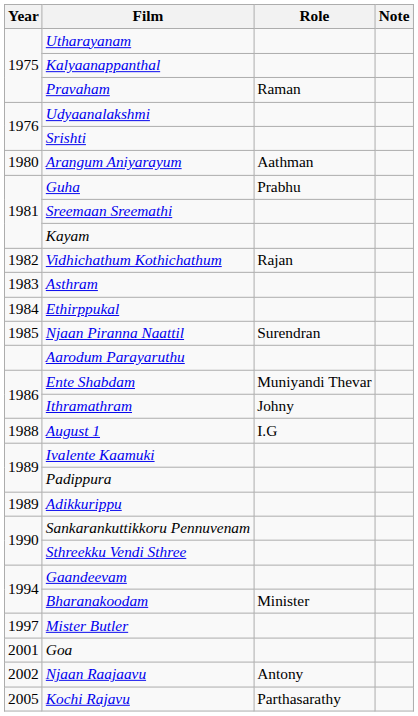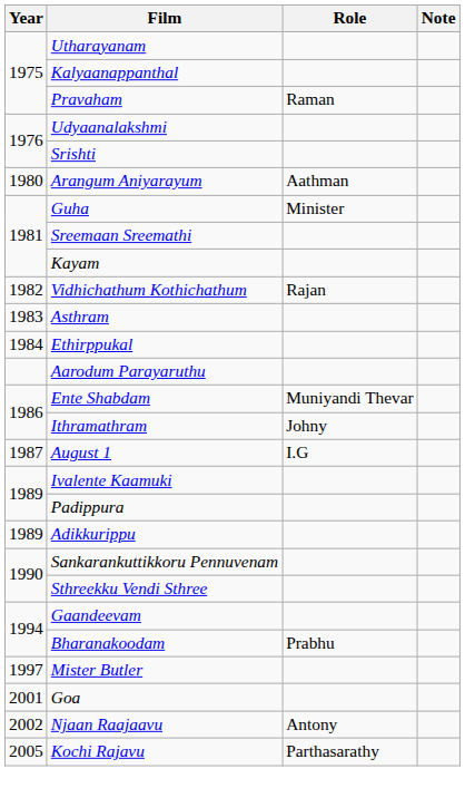 <table class="wikitable">
 <tr>
 <th>Year</th>
 <th>Film</th>
 <th>Role</th>
 <th>Note</th>
 </tr>
 <tr>
 <td rowspan="3">1975</td>
 <td><em><a href='#'>Utharayanam</a></em></td>
 <td></td>
 <td></td>
 </tr>
 <tr>
 <td><em><a href='#'>Kalyaanappanthal</a></em></td>
 <td></td>
 <td></td>
 </tr>
 <tr>
 <td><em><a href='#'>Pravaham</a></em></td>
 <td>Raman</td>
 <td></td>
 </tr>
 <tr>
 <td rowspan="2">1976</td>
 <td><em><a href='#'>Udyaanalakshmi</a></em></td>
 <td></td>
 <td></td>
 </tr>
 <tr>
 <td><em><a href='#'>Srishti</a></em></td>
 <td></td>
 <td></td>
 </tr>
 <tr>
 <td>1980</td>
 <td><em><a href='#'>Arangum Aniyarayum</a></em></td>
 <td>Aathman</td>
 <td></td>
 </tr>
 <tr>
 <td rowspan="3">1981</td>
 <td><em><a href='#'>Guha</a></em></td>
-<td>Prabhu</td>
+<td>Minister</td>
 <td></td>
 </tr>
 <tr>
 <td><em><a href='#'>Sreemaan Sreemathi</a></em></td>
 <td></td>
 <td></td>
 </tr>
 <tr>
 <td><em>Kayam</em></td>
 <td></td>
 <td></td>
 </tr>
 <tr>
 <td>1982</td>
 <td><em><a href='#'>Vidhichathum Kothichathum</a></em></td>
 <td>Rajan</td>
 <td></td>
 </tr>
 <tr>
 <td>1983</td>
 <td><em><a href='#'>Asthram</a></em></td>
 <td></td>
 <td></td>
 </tr>
 <tr>
 <td>1984</td>
 <td><em><a href='#'>Ethirppukal</a></em></td>
 <td></td>
 <td></td>
 </tr>
 <tr>
-<td>1985</td>
-<td><em><a href='#'>Njaan Piranna Naattil</a></em></td>
-<td>Surendran</td>
-<td></td>
-</tr>
-<tr>
 <td></td>
 <td><em><a href='#'>Aarodum Parayaruthu</a></em></td>
 <td></td>
 <td></td>
 </tr>
 <tr>
 <td rowspan="2">1986</td>
 <td><em><a href='#'>Ente Shabdam</a></em></td>
 <td>Muniyandi Thevar</td>
 <td></td>
 </tr>
 <tr>
 <td><em><a href='#'>Ithramathram</a></em></td>
 <td>Johny</td>
 <td></td>
 </tr>
 <tr>
-<td>1988</td>
+<td>1987</td>
 <td><em><a href='#'>August 1</a></em></td>
 <td>I.G</td>
 <td></td>
 </tr>
 <tr>
 <td rowspan="2">1989</td>
 <td><em><a href='#'>Ivalente Kaamuki</a></em></td>
 <td></td>
 <td></td>
 </tr>
 <tr>
 <td><em>Padippura</em></td>
 <td></td>
 <td></td>
 </tr>
 <tr>
 <td>1989</td>
 <td><em><a href='#'>Adikkurippu</a></em></td>
 <td></td>
 <td></td>
 </tr>
 <tr>
 <td rowspan="2">1990</td>
 <td><em>Sankarankuttikkoru Pennuvenam</em></td>
 <td></td>
 <td></td>
 </tr>
 <tr>
 <td><em><a href='#'>Sthreekku Vendi Sthree</a></em></td>
 <td></td>
 <td></td>
 </tr>
 <tr>
 <td rowspan="2">1994</td>
 <td><em><a href='#'>Gaandeevam</a></em></td>
 <td></td>
 <td></td>
 </tr>
 <tr>
 <td><em><a href='#'>Bharanakoodam</a></em></td>
-<td>Minister</td>
+<td>Prabhu</td>
 <td></td>
 </tr>
 <tr>
 <td>1997</td>
 <td><em><a href='#'>Mister Butler</a></em></td>
 <td></td>
 <td></td>
 </tr>
 <tr>
 <td>2001</td>
 <td><em>Goa</em></td>
 <td></td>
 <td></td>
 </tr>
 <tr>
 <td>2002</td>
 <td><em><a href='#'>Njaan Raajaavu</a></em></td>
 <td>Antony</td>
 <td></td>
 </tr>
 <tr>
 <td>2005</td>
 <td><em><a href='#'>Kochi Rajavu</a></em></td>
 <td>Parthasarathy</td>
 <td></td>
 </tr>
 </table>
